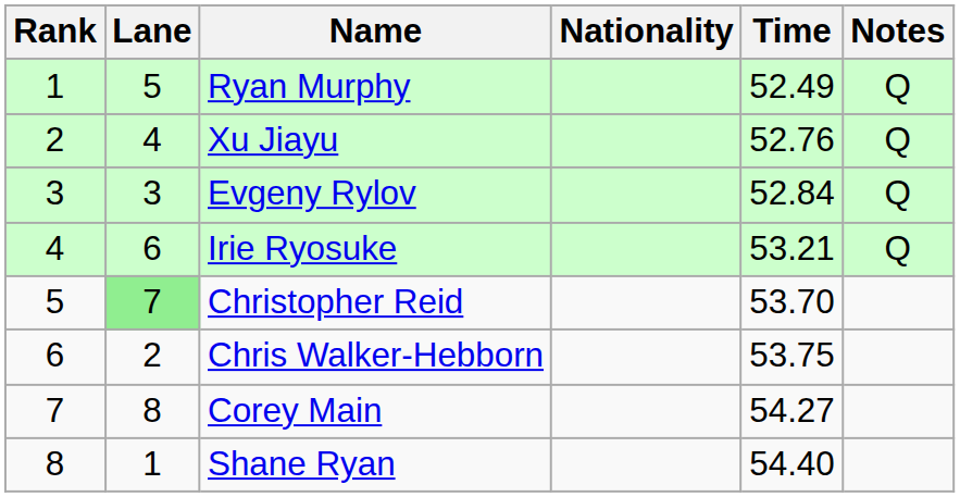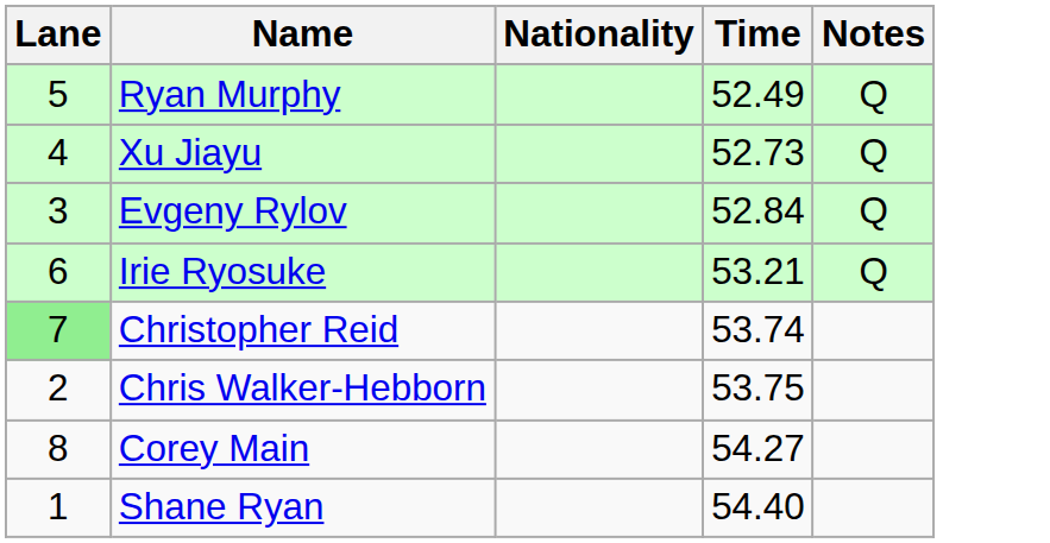 <table class="wikitable sortable" style="text-align:center">
 <tr>
-<th>Rank</th>
 <th>Lane</th>
 <th>Name</th>
 <th>Nationality</th>
 <th>Time</th>
 <th>Notes</th>
 </tr>
 <tr bgcolor=ccffcc>
-<td>1</td>
 <td>5</td>
 <td align=left><a href='#'>Ryan Murphy</a></td>
 <td align=left></td>
 <td>52.49</td>
 <td>Q</td>
 </tr>
 <tr bgcolor=ccffcc>
-<td>2</td>
 <td>4</td>
 <td align=left><a href='#'>Xu Jiayu</a></td>
 <td align=left></td>
-<td>52.76</td>
+<td>52.73</td>
 <td>Q</td>
 </tr>
 <tr bgcolor=ccffcc>
-<td>3</td>
 <td>3</td>
 <td align=left><a href='#'>Evgeny Rylov</a></td>
 <td align=left></td>
 <td>52.84</td>
 <td>Q</td>
 </tr>
 <tr bgcolor=ccffcc>
-<td>4</td>
 <td>6</td>
 <td align=left><a href='#'>Irie Ryosuke</a></td>
 <td align=left></td>
 <td>53.21</td>
 <td>Q</td>
 </tr>
 <tr>
-<td>5</td>
 <td style="background: lightgreen;">7</td>
 <td align=left><a href='#'>Christopher Reid</a></td>
 <td align=left></td>
-<td>53.70</td>
+<td>53.74</td>
 <td></td>
 </tr>
 <tr>
-<td>6</td>
 <td>2</td>
 <td align=left><a href='#'>Chris Walker-Hebborn</a></td>
 <td align=left></td>
 <td>53.75</td>
 <td></td>
 </tr>
 <tr>
-<td>7</td>
 <td>8</td>
 <td align=left><a href='#'>Corey Main</a></td>
 <td align=left></td>
 <td>54.27</td>
 <td></td>
 </tr>
 <tr>
-<td>8</td>
 <td>1</td>
 <td align=left><a href='#'>Shane Ryan</a></td>
 <td align=left></td>
 <td>54.40</td>
 <td></td>
 </tr>
 </table>
